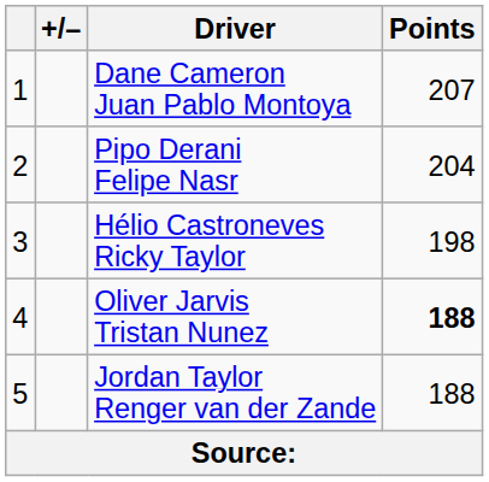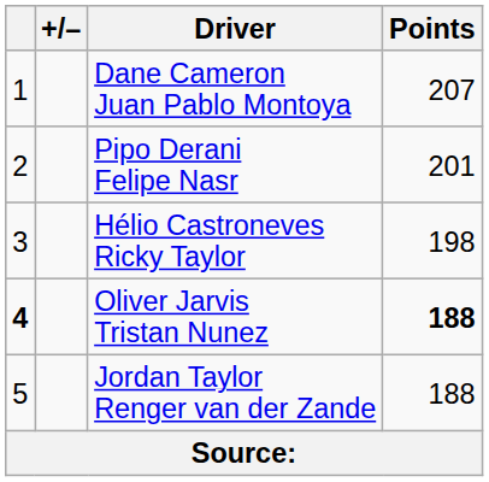 <table class="wikitable" style="font-size: 95%;">
 <tr>
 <th scope="col"></th>
 <th scope="col">+/–</th>
 <th scope="col">Driver</th>
 <th scope="col">Points</th>
 </tr>
 <tr>
 <td align=center>1</td>
 <td align="left"></td>
 <td> <a href='#'>Dane Cameron</a><br> <a href='#'>Juan Pablo Montoya</a></td>
 <td align=right>207</td>
 </tr>
 <tr>
 <td align=center>2</td>
 <td align="left"></td>
 <td> <a href='#'>Pipo Derani</a><br> <a href='#'>Felipe Nasr</a></td>
-<td align=right>204</td>
+<td align=right>201</td>
 </tr>
 <tr>
 <td align=center>3</td>
 <td align="left"></td>
 <td> <a href='#'>Hélio Castroneves</a><br> <a href='#'>Ricky Taylor</a></td>
 <td align=right>198</td>
 </tr>
 <tr>
-<td align=center>4</td>
+<td align=center><strong>4</strong></td>
 <td align="left"></td>
 <td> <a href='#'>Oliver Jarvis</a><br> <a href='#'>Tristan Nunez</a></td>
 <td align=right><strong>188</strong></td>
 </tr>
 <tr>
 <td align=center>5</td>
 <td align="left"></td>
 <td> <a href='#'>Jordan Taylor</a><br> <a href='#'>Renger van der Zande</a></td>
 <td align=right>188</td>
 </tr>
 <tr>
 <th colspan=5>Source:</th>
 </tr>
 </table>
